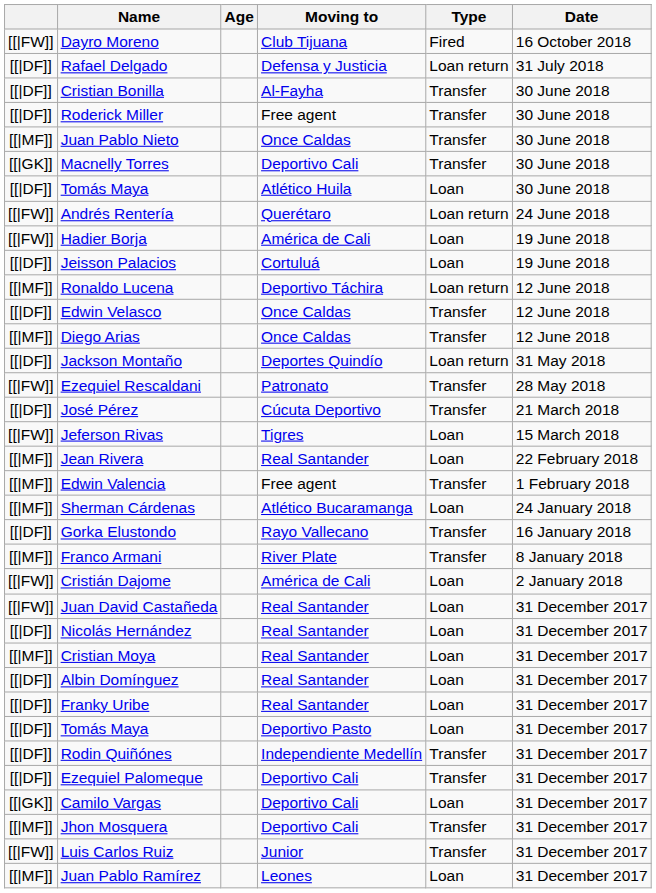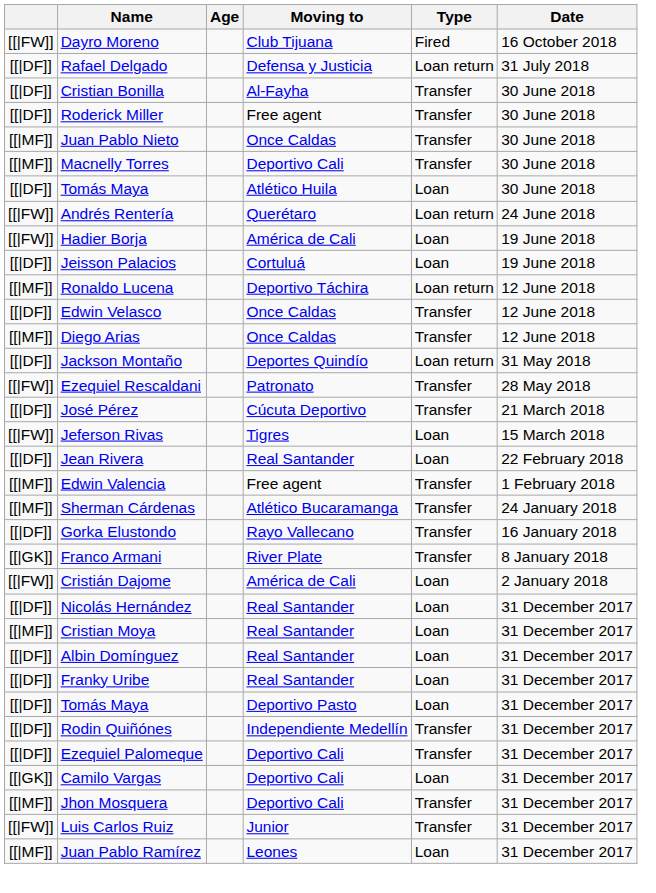 <table class="wikitable sortable" Style="text-align: left;font-size:95%">
 <tr>
 <th></th>
 <th>Name</th>
 <th>Age</th>
 <th>Moving to</th>
 <th>Type</th>
 <th>Date</th>
 </tr>
 <tr>
 <td align=center>[[|FW]]</td>
 <td> <a href='#'>Dayro Moreno</a></td>
 <td align=center></td>
 <td> <a href='#'>Club Tijuana</a></td>
 <td>Fired</td>
 <td>16 October 2018</td>
 </tr>
 <tr>
 <td align=center>[[|DF]]</td>
 <td> <a href='#'>Rafael Delgado</a></td>
 <td align=center></td>
 <td> <a href='#'>Defensa y Justicia</a></td>
 <td>Loan return</td>
 <td>31 July 2018</td>
 </tr>
 <tr>
 <td align=center>[[|DF]]</td>
 <td> <a href='#'>Cristian Bonilla</a></td>
 <td align=center></td>
 <td> <a href='#'>Al-Fayha</a></td>
 <td>Transfer</td>
 <td>30 June 2018</td>
 </tr>
 <tr>
 <td align=center>[[|DF]]</td>
 <td> <a href='#'>Roderick Miller</a></td>
 <td align=center></td>
 <td>Free agent</td>
 <td>Transfer</td>
 <td>30 June 2018</td>
 </tr>
 <tr>
 <td align=center>[[|MF]]</td>
 <td> <a href='#'>Juan Pablo Nieto</a></td>
 <td align=center></td>
 <td> <a href='#'>Once Caldas</a></td>
 <td>Transfer</td>
 <td>30 June 2018</td>
 </tr>
 <tr>
-<td align=center>[[|GK]]</td>
+<td align=center>[[|MF]]</td>
 <td> <a href='#'>Macnelly Torres</a></td>
 <td align=center></td>
 <td> <a href='#'>Deportivo Cali</a></td>
 <td>Transfer</td>
 <td>30 June 2018</td>
 </tr>
 <tr>
 <td align=center>[[|DF]]</td>
 <td> <a href='#'>Tomás Maya</a></td>
 <td align=center></td>
 <td> <a href='#'>Atlético Huila</a></td>
 <td>Loan</td>
 <td>30 June 2018</td>
 </tr>
 <tr>
 <td align=center>[[|FW]]</td>
 <td> <a href='#'>Andrés Rentería</a></td>
 <td align=center></td>
 <td> <a href='#'>Querétaro</a></td>
 <td>Loan return</td>
 <td>24 June 2018</td>
 </tr>
 <tr>
 <td align=center>[[|FW]]</td>
 <td> <a href='#'>Hadier Borja</a></td>
 <td align=center></td>
 <td> <a href='#'>América de Cali</a></td>
 <td>Loan</td>
 <td>19 June 2018</td>
 </tr>
 <tr>
 <td align=center>[[|DF]]</td>
 <td> <a href='#'>Jeisson Palacios</a></td>
 <td align=center></td>
 <td> <a href='#'>Cortuluá</a></td>
 <td>Loan</td>
 <td>19 June 2018</td>
 </tr>
 <tr>
 <td align=center>[[|MF]]</td>
 <td> <a href='#'>Ronaldo Lucena</a></td>
 <td align=center></td>
 <td> <a href='#'>Deportivo Táchira</a></td>
 <td>Loan return</td>
 <td>12 June 2018</td>
 </tr>
 <tr>
 <td align=center>[[|DF]]</td>
 <td> <a href='#'>Edwin Velasco</a></td>
 <td align=center></td>
 <td> <a href='#'>Once Caldas</a></td>
 <td>Transfer</td>
 <td>12 June 2018</td>
 </tr>
 <tr>
 <td align=center>[[|MF]]</td>
 <td> <a href='#'>Diego Arias</a></td>
 <td align=center></td>
 <td> <a href='#'>Once Caldas</a></td>
 <td>Transfer</td>
 <td>12 June 2018</td>
 </tr>
 <tr>
 <td align=center>[[|DF]]</td>
 <td> <a href='#'>Jackson Montaño</a></td>
 <td align=center></td>
 <td> <a href='#'>Deportes Quindío</a></td>
 <td>Loan return</td>
 <td>31 May 2018</td>
 </tr>
 <tr>
 <td align=center>[[|FW]]</td>
 <td> <a href='#'>Ezequiel Rescaldani</a></td>
 <td align=center></td>
 <td> <a href='#'>Patronato</a></td>
 <td>Transfer</td>
 <td>28 May 2018</td>
 </tr>
 <tr>
 <td align=center>[[|DF]]</td>
 <td> <a href='#'>José Pérez</a></td>
 <td align=center></td>
 <td> <a href='#'>Cúcuta Deportivo</a></td>
 <td>Transfer</td>
 <td>21 March 2018</td>
 </tr>
 <tr>
 <td align=center>[[|FW]]</td>
 <td> <a href='#'>Jeferson Rivas</a></td>
 <td align=center></td>
 <td> <a href='#'>Tigres</a></td>
 <td>Loan</td>
 <td>15 March 2018</td>
 </tr>
 <tr>
-<td align=center>[[|MF]]</td>
+<td align=center>[[|DF]]</td>
 <td> <a href='#'>Jean Rivera</a></td>
 <td align=center></td>
 <td> <a href='#'>Real Santander</a></td>
 <td>Loan</td>
 <td>22 February 2018</td>
 </tr>
 <tr>
 <td align=center>[[|MF]]</td>
 <td> <a href='#'>Edwin Valencia</a></td>
 <td align=center></td>
 <td>Free agent</td>
 <td>Transfer</td>
 <td>1 February 2018</td>
 </tr>
 <tr>
 <td align=center>[[|MF]]</td>
 <td> <a href='#'>Sherman Cárdenas</a></td>
 <td align=center></td>
 <td> <a href='#'>Atlético Bucaramanga</a></td>
-<td>Loan</td>
+<td>Transfer</td>
 <td>24 January 2018</td>
 </tr>
 <tr>
 <td align=center>[[|DF]]</td>
 <td> <a href='#'>Gorka Elustondo</a></td>
 <td align=center></td>
 <td> <a href='#'>Rayo Vallecano</a></td>
 <td>Transfer</td>
 <td>16 January 2018</td>
 </tr>
 <tr>
-<td align=center>[[|MF]]</td>
+<td align=center>[[|GK]]</td>
 <td> <a href='#'>Franco Armani</a></td>
 <td align=center></td>
 <td> <a href='#'>River Plate</a></td>
 <td>Transfer</td>
 <td>8 January 2018</td>
 </tr>
 <tr>
 <td align=center>[[|FW]]</td>
 <td> <a href='#'>Cristián Dajome</a></td>
 <td align=center></td>
 <td> <a href='#'>América de Cali</a></td>
 <td>Loan</td>
 <td>2 January 2018</td>
-</tr>
-<tr>
-<td align=center>[[|FW]]</td>
-<td> <a href='#'>Juan David Castañeda</a></td>
-<td align=center></td>
-<td> <a href='#'>Real Santander</a></td>
-<td>Loan</td>
-<td>31 December 2017</td>
 </tr>
 <tr>
 <td align=center>[[|DF]]</td>
 <td> <a href='#'>Nicolás Hernández</a></td>
 <td align=center></td>
 <td> <a href='#'>Real Santander</a></td>
 <td>Loan</td>
 <td>31 December 2017</td>
 </tr>
 <tr>
 <td align=center>[[|MF]]</td>
 <td> <a href='#'>Cristian Moya</a></td>
 <td align=center></td>
 <td> <a href='#'>Real Santander</a></td>
 <td>Loan</td>
 <td>31 December 2017</td>
 </tr>
 <tr>
 <td align=center>[[|DF]]</td>
 <td> <a href='#'>Albin Domínguez</a></td>
 <td align=center></td>
 <td> <a href='#'>Real Santander</a></td>
 <td>Loan</td>
 <td>31 December 2017</td>
 </tr>
 <tr>
 <td align=center>[[|DF]]</td>
 <td> <a href='#'>Franky Uribe</a></td>
 <td align=center></td>
 <td> <a href='#'>Real Santander</a></td>
 <td>Loan</td>
 <td>31 December 2017</td>
 </tr>
 <tr>
 <td align=center>[[|DF]]</td>
 <td> <a href='#'>Tomás Maya</a></td>
 <td align=center></td>
 <td> <a href='#'>Deportivo Pasto</a></td>
 <td>Loan</td>
 <td>31 December 2017</td>
 </tr>
 <tr>
 <td align=center>[[|DF]]</td>
 <td> <a href='#'>Rodin Quiñónes</a></td>
 <td align=center></td>
 <td> <a href='#'>Independiente Medellín</a></td>
 <td>Transfer</td>
 <td>31 December 2017</td>
 </tr>
 <tr>
 <td align=center>[[|DF]]</td>
 <td> <a href='#'>Ezequiel Palomeque</a></td>
 <td align=center></td>
 <td> <a href='#'>Deportivo Cali</a></td>
 <td>Transfer</td>
 <td>31 December 2017</td>
 </tr>
 <tr>
 <td align=center>[[|GK]]</td>
 <td> <a href='#'>Camilo Vargas</a></td>
 <td align=center></td>
 <td> <a href='#'>Deportivo Cali</a></td>
 <td>Loan</td>
 <td>31 December 2017</td>
 </tr>
 <tr>
 <td align=center>[[|MF]]</td>
 <td> <a href='#'>Jhon Mosquera</a></td>
 <td align=center></td>
 <td> <a href='#'>Deportivo Cali</a></td>
 <td>Transfer</td>
 <td>31 December 2017</td>
 </tr>
 <tr>
 <td align=center>[[|FW]]</td>
 <td> <a href='#'>Luis Carlos Ruiz</a></td>
 <td align=center></td>
 <td> <a href='#'>Junior</a></td>
 <td>Transfer</td>
 <td>31 December 2017</td>
 </tr>
 <tr>
 <td align=center>[[|MF]]</td>
 <td> <a href='#'>Juan Pablo Ramírez</a></td>
 <td align=center></td>
 <td> <a href='#'>Leones</a></td>
 <td>Loan</td>
 <td>31 December 2017</td>
 </tr>
 </table>
